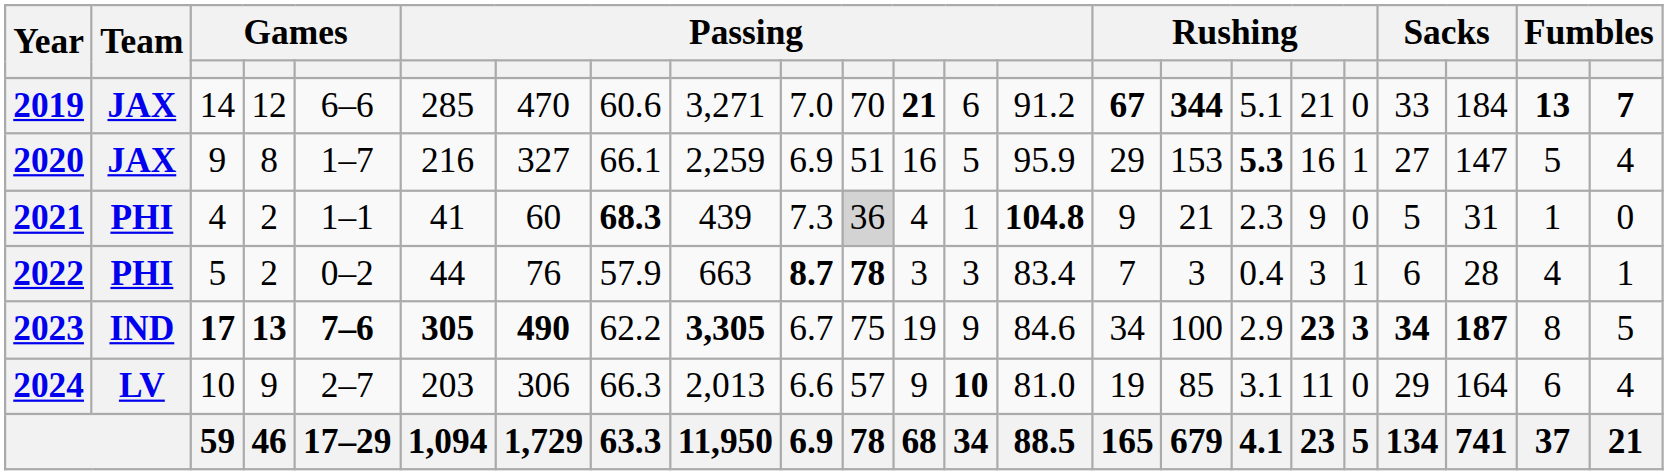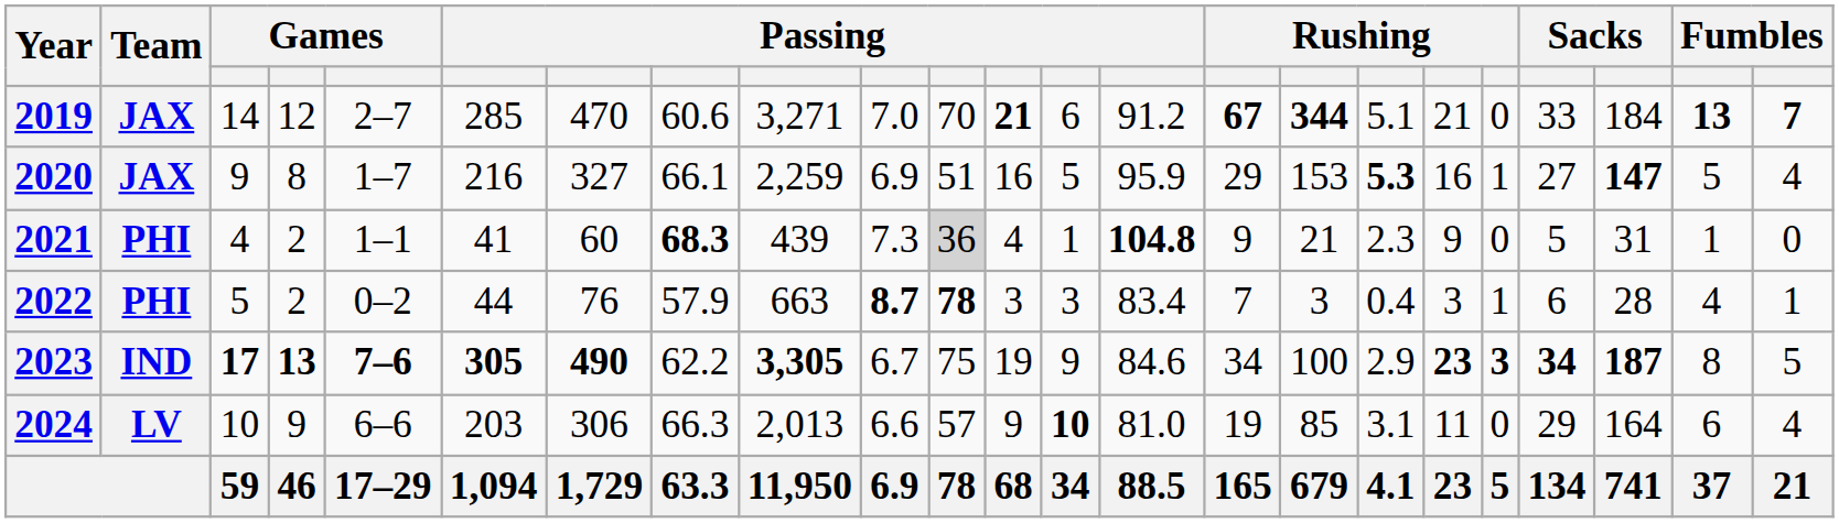 <table class="wikitable" style="text-align:center;">
 <tr>
 <th rowspan="2">Year</th>
 <th rowspan="2">Team</th>
 <th colspan="3">Games</th>
 <th colspan="9">Passing</th>
 <th colspan="5">Rushing</th>
 <th colspan="2">Sacks</th>
 <th colspan="2">Fumbles</th>
 </tr>
 <tr>
 <th></th>
 <th></th>
 <th></th>
 <th></th>
 <th></th>
 <th></th>
 <th></th>
 <th></th>
 <th></th>
 <th></th>
 <th></th>
 <th></th>
 <th></th>
 <th></th>
 <th></th>
 <th></th>
 <th></th>
 <th></th>
 <th></th>
 <th></th>
 <th></th>
 </tr>
 <tr>
 <th><a href='#'>2019</a></th>
 <th><a href='#'>JAX</a></th>
 <td>14</td>
 <td>12</td>
-<td>6–6</td>
+<td>2–7</td>
 <td>285</td>
 <td>470</td>
 <td>60.6</td>
 <td>3,271</td>
 <td>7.0</td>
 <td>70</td>
 <td><strong>21</strong></td>
 <td>6</td>
 <td>91.2</td>
 <td><strong>67</strong></td>
 <td><strong>344</strong></td>
 <td>5.1</td>
 <td>21</td>
 <td>0</td>
 <td>33</td>
 <td>184</td>
 <td><strong>13</strong></td>
 <td><strong>7</strong></td>
 </tr>
 <tr>
 <th><a href='#'>2020</a></th>
 <th><a href='#'>JAX</a></th>
 <td>9</td>
 <td>8</td>
 <td>1–7</td>
 <td>216</td>
 <td>327</td>
 <td>66.1</td>
 <td>2,259</td>
 <td>6.9</td>
 <td>51</td>
 <td>16</td>
 <td>5</td>
 <td>95.9</td>
 <td>29</td>
 <td>153</td>
 <td><strong>5.3</strong></td>
 <td>16</td>
 <td>1</td>
 <td>27</td>
-<td>147</td>
+<td><strong>147</strong></td>
 <td>5</td>
 <td>4</td>
 </tr>
 <tr>
 <th><a href='#'>2021</a></th>
 <th><a href='#'>PHI</a></th>
 <td>4</td>
 <td>2</td>
 <td>1–1</td>
 <td>41</td>
 <td>60</td>
 <td><strong>68.3</strong></td>
 <td>439</td>
 <td>7.3</td>
 <td style="background: lightgrey;">36</td>
 <td>4</td>
 <td>1</td>
 <td><strong>104.8</strong></td>
 <td>9</td>
 <td>21</td>
 <td>2.3</td>
 <td>9</td>
 <td>0</td>
 <td>5</td>
 <td>31</td>
 <td>1</td>
 <td>0</td>
 </tr>
 <tr>
 <th><a href='#'>2022</a></th>
 <th><a href='#'>PHI</a></th>
 <td>5</td>
 <td>2</td>
 <td>0–2</td>
 <td>44</td>
 <td>76</td>
 <td>57.9</td>
 <td>663</td>
 <td><strong>8.7</strong></td>
 <td><strong>78</strong></td>
 <td>3</td>
 <td>3</td>
 <td>83.4</td>
 <td>7</td>
 <td>3</td>
 <td>0.4</td>
 <td>3</td>
 <td>1</td>
 <td>6</td>
 <td>28</td>
 <td>4</td>
 <td>1</td>
 </tr>
 <tr>
 <th><a href='#'>2023</a></th>
 <th><a href='#'>IND</a></th>
 <td><strong>17</strong></td>
 <td><strong>13</strong></td>
 <td><strong>7–6</strong></td>
 <td><strong>305</strong></td>
 <td><strong>490</strong></td>
 <td>62.2</td>
 <td><strong>3,305</strong></td>
 <td>6.7</td>
 <td>75</td>
 <td>19</td>
 <td>9</td>
 <td>84.6</td>
 <td>34</td>
 <td>100</td>
 <td>2.9</td>
 <td><strong>23</strong></td>
 <td><strong>3</strong></td>
 <td><strong>34</strong></td>
 <td><strong>187</strong></td>
 <td>8</td>
 <td>5</td>
 </tr>
 <tr>
 <th><a href='#'>2024</a></th>
 <th><a href='#'>LV</a></th>
 <td>10</td>
 <td>9</td>
-<td>2–7</td>
+<td>6–6</td>
 <td>203</td>
 <td>306</td>
 <td>66.3</td>
 <td>2,013</td>
 <td>6.6</td>
 <td>57</td>
 <td>9</td>
 <td><strong>10</strong></td>
 <td>81.0</td>
 <td>19</td>
 <td>85</td>
 <td>3.1</td>
 <td>11</td>
 <td>0</td>
 <td>29</td>
 <td>164</td>
 <td>6</td>
 <td>4</td>
 </tr>
 <tr>
 <th colspan="2"></th>
 <th>59</th>
 <th>46</th>
 <th>17–29</th>
 <th>1,094</th>
 <th>1,729</th>
 <th>63.3</th>
 <th>11,950</th>
 <th>6.9</th>
 <th>78</th>
 <th>68</th>
 <th>34</th>
 <th>88.5</th>
 <th>165</th>
 <th>679</th>
 <th>4.1</th>
 <th>23</th>
 <th>5</th>
 <th>134</th>
 <th>741</th>
 <th>37</th>
 <th>21</th>
 </tr>
 </table>
